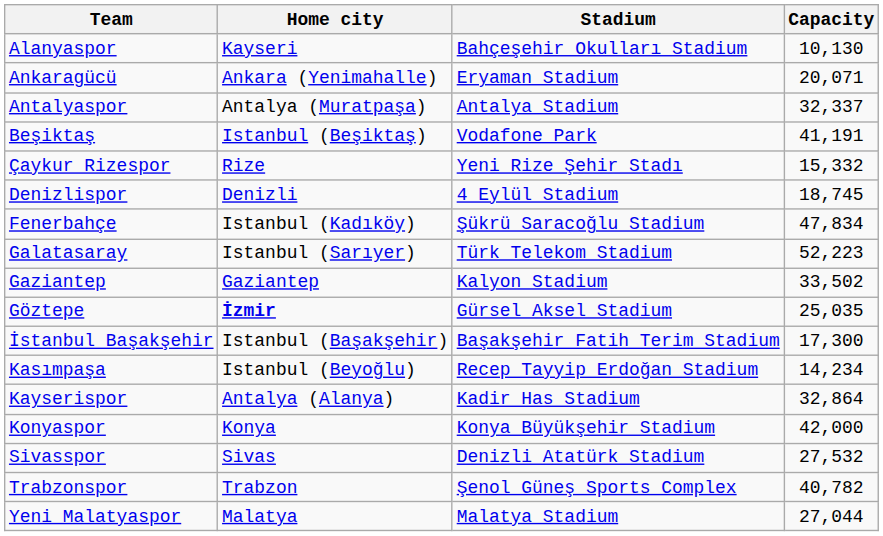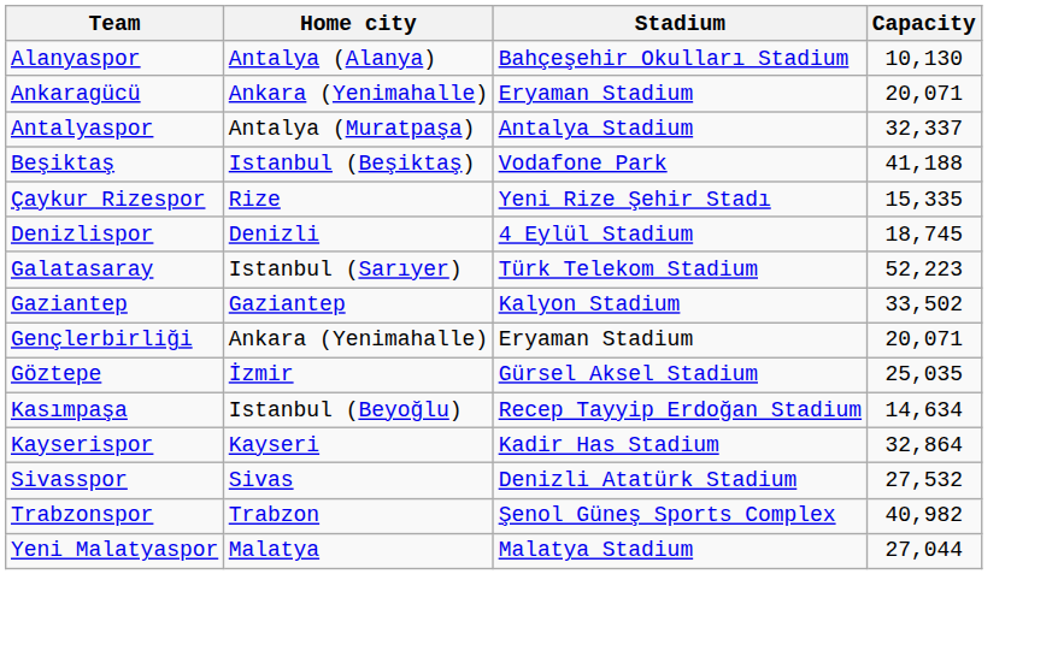 <table class="wikitable sortable" style="text-align: left;">
 <tr>
 <th>Team</th>
 <th>Home city</th>
 <th>Stadium</th>
 <th>Capacity</th>
 </tr>
 <tr>
 <td><a href='#'>Alanyaspor</a></td>
-<td><a href='#'>Kayseri</a></td>
+<td><a href='#'>Antalya</a> (<a href='#'>Alanya</a>)</td>
 <td><a href='#'>Bahçeşehir Okulları Stadium</a></td>
 <td align=center>10,130</td>
 </tr>
 <tr>
 <td><a href='#'>Ankaragücü</a></td>
 <td><a href='#'>Ankara</a> (<a href='#'>Yenimahalle</a>)</td>
 <td><a href='#'>Eryaman Stadium</a></td>
 <td align=center>20,071</td>
 </tr>
 <tr>
 <td><a href='#'>Antalyaspor</a></td>
 <td>Antalya (<a href='#'>Muratpaşa</a>)</td>
 <td><a href='#'>Antalya Stadium</a></td>
 <td align=center>32,337</td>
 </tr>
 <tr>
 <td><a href='#'>Beşiktaş</a></td>
 <td><a href='#'>Istanbul</a> (<a href='#'>Beşiktaş</a>)</td>
 <td><a href='#'>Vodafone Park</a></td>
-<td align=center>41,191</td>
+<td align=center>41,188</td>
 </tr>
 <tr>
 <td><a href='#'>Çaykur Rizespor</a></td>
 <td><a href='#'>Rize</a></td>
 <td><a href='#'>Yeni Rize Şehir Stadı</a></td>
-<td align=center>15,332</td>
+<td align=center>15,335</td>
 </tr>
 <tr>
 <td><a href='#'>Denizlispor</a></td>
 <td><a href='#'>Denizli</a></td>
 <td><a href='#'>4 Eylül Stadium</a></td>
 <td align="center">18,745</td>
-</tr>
-<tr>
-<td><a href='#'>Fenerbahçe</a></td>
-<td>Istanbul (<a href='#'>Kadıköy</a>)</td>
-<td><a href='#'>Şükrü Saracoğlu Stadium</a></td>
-<td align="center">47,834</td>
 </tr>
 <tr>
 <td><a href='#'>Galatasaray</a></td>
 <td>Istanbul (<a href='#'>Sarıyer</a>)</td>
 <td><a href='#'>Türk Telekom Stadium</a></td>
 <td align=center>52,223</td>
 </tr>
 <tr>
 <td><a href='#'>Gaziantep</a></td>
 <td><a href='#'>Gaziantep</a></td>
 <td><a href='#'>Kalyon Stadium</a></td>
 <td align=center>33,502</td>
 </tr>
 <tr>
+<td><a href='#'>Gençlerbirliği</a></td>
+<td>Ankara (Yenimahalle)</td>
+<td>Eryaman Stadium</td>
+<td align="center">20,071</td>
+</tr>
+<tr>
 <td><a href='#'>Göztepe</a></td>
-<td><strong><a href='#'>İzmir</a></strong></td>
+<td><a href='#'>İzmir</a></td>
 <td><a href='#'>Gürsel Aksel Stadium</a></td>
 <td align=center>25,035</td>
-</tr>
-<tr>
-<td><a href='#'>İstanbul Başakşehir</a></td>
-<td>Istanbul (<a href='#'>Başakşehir</a>)</td>
-<td><a href='#'>Başakşehir Fatih Terim Stadium</a></td>
-<td align=center>17,300</td>
 </tr>
 <tr>
 <td><a href='#'>Kasımpaşa</a></td>
 <td>Istanbul (<a href='#'>Beyoğlu</a>)</td>
 <td><a href='#'>Recep Tayyip Erdoğan Stadium</a></td>
-<td align=center>14,234</td>
+<td align=center>14,634</td>
 </tr>
 <tr>
 <td><a href='#'>Kayserispor</a></td>
-<td><a href='#'>Antalya</a> (<a href='#'>Alanya</a>)</td>
+<td><a href='#'>Kayseri</a></td>
 <td><a href='#'>Kadir Has Stadium</a></td>
 <td align=center>32,864</td>
-</tr>
-<tr>
-<td><a href='#'>Konyaspor</a></td>
-<td><a href='#'>Konya</a></td>
-<td><a href='#'>Konya Büyükşehir Stadium</a></td>
-<td align="center">42,000</td>
 </tr>
 <tr>
 <td><a href='#'>Sivasspor</a></td>
 <td><a href='#'>Sivas</a></td>
 <td><a href='#'>Denizli Atatürk Stadium</a></td>
 <td align=center>27,532</td>
 </tr>
 <tr>
 <td><a href='#'>Trabzonspor</a></td>
 <td><a href='#'>Trabzon</a></td>
 <td><a href='#'>Şenol Güneş Sports Complex</a></td>
-<td align=center>40,782</td>
+<td align=center>40,982</td>
 </tr>
 <tr>
 <td><a href='#'>Yeni Malatyaspor</a></td>
 <td><a href='#'>Malatya</a></td>
 <td><a href='#'>Malatya Stadium</a></td>
 <td align=center>27,044</td>
 </tr>
 </table>
